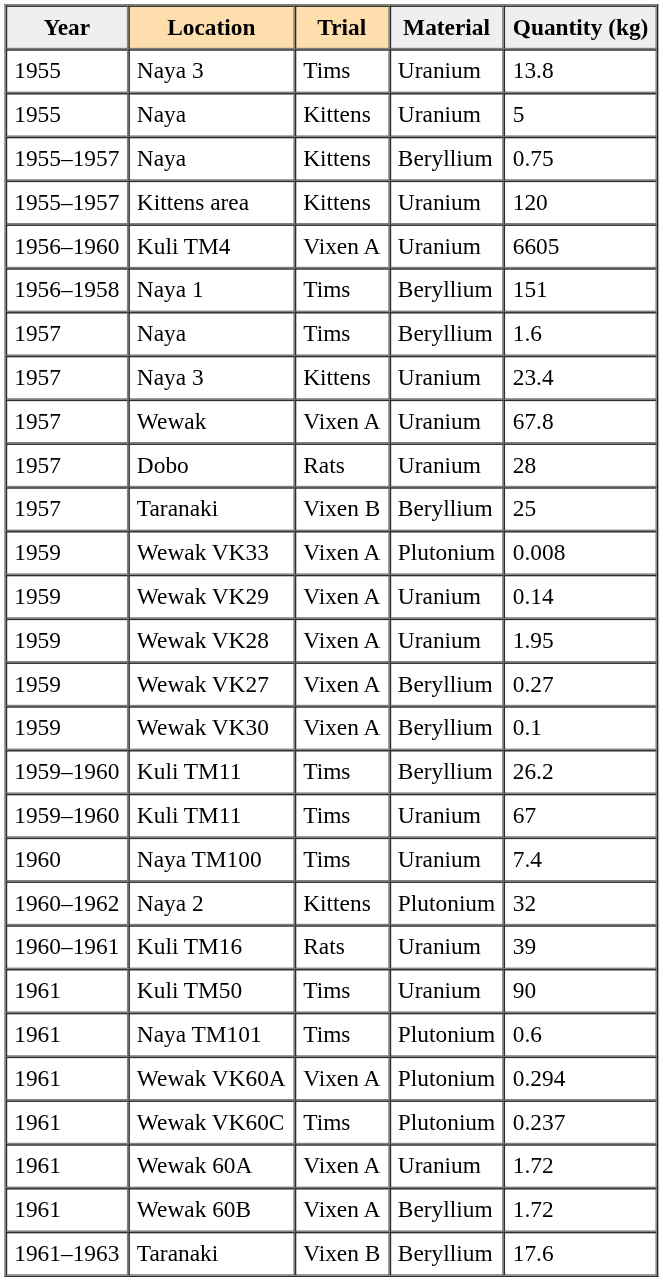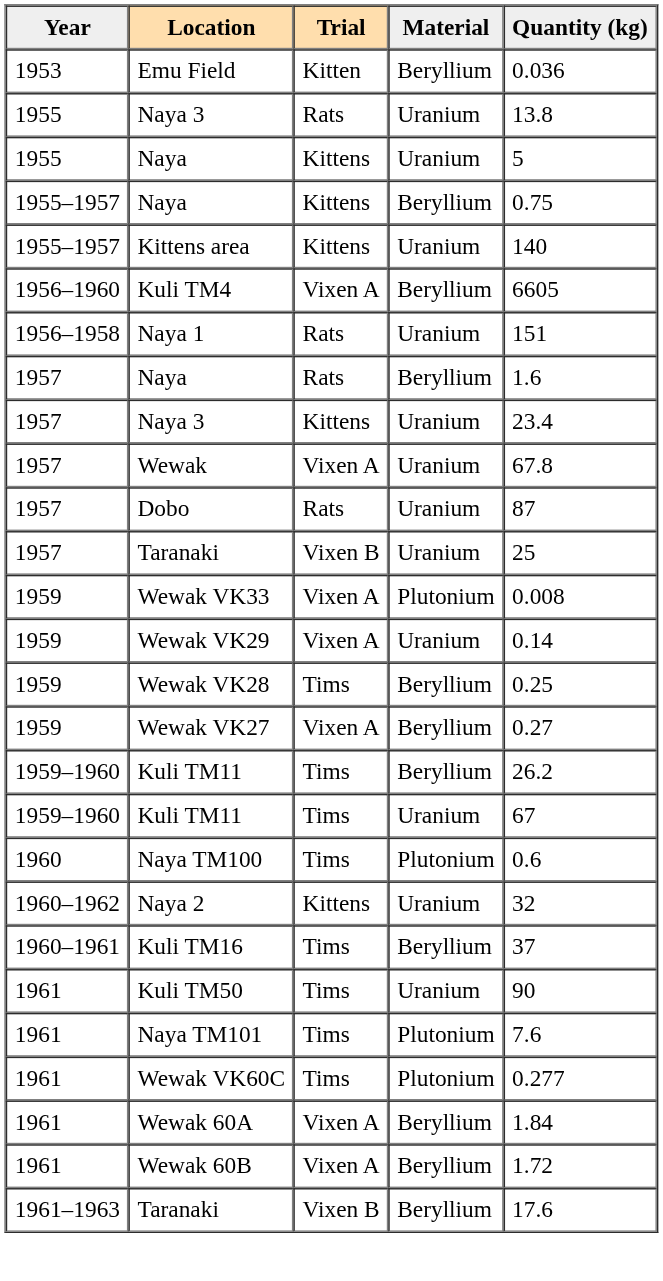 <table border="1" cellpadding="5" cellspacing="0" align="center">
 <tr ---->
 <th style="background:#efefef;">Year</th>
 <th style="background:#ffdead;">Location</th>
 <th style="background:#ffdead;">Trial</th>
 <th style="background:#efefef;">Material</th>
 <th style="background:#efefef;">Quantity (kg)</th>
 </tr>
 <tr ---->
+<td>1953</td>
+<td>Emu Field</td>
+<td>Kitten</td>
+<td>Beryllium</td>
+<td>0.036</td>
+</tr>
+<tr ---->
 <td>1955</td>
 <td>Naya 3</td>
-<td>Tims</td>
+<td>Rats</td>
 <td>Uranium</td>
 <td>13.8</td>
 </tr>
 <tr ---->
 <td>1955</td>
 <td>Naya</td>
 <td>Kittens</td>
 <td>Uranium</td>
 <td>5</td>
 </tr>
 <tr ---->
 <td>1955–1957</td>
 <td>Naya</td>
 <td>Kittens</td>
 <td>Beryllium</td>
 <td>0.75</td>
 </tr>
 <tr ---->
 <td>1955–1957</td>
 <td>Kittens area</td>
 <td>Kittens</td>
 <td>Uranium</td>
-<td>120</td>
+<td>140</td>
 </tr>
 <tr ---->
 <td>1956–1960</td>
 <td>Kuli TM4</td>
 <td>Vixen A</td>
-<td>Uranium</td>
+<td>Beryllium</td>
 <td>6605</td>
 </tr>
 <tr ---->
 <td>1956–1958</td>
 <td>Naya 1</td>
-<td>Tims</td>
-<td>Beryllium</td>
+<td>Rats</td>
+<td>Uranium</td>
 <td>151</td>
 </tr>
 <tr ---->
 <td>1957</td>
 <td>Naya</td>
-<td>Tims</td>
+<td>Rats</td>
 <td>Beryllium</td>
 <td>1.6</td>
 </tr>
 <tr ---->
 <td>1957</td>
 <td>Naya 3</td>
 <td>Kittens</td>
 <td>Uranium</td>
 <td>23.4</td>
 </tr>
 <tr ---->
 <td>1957</td>
 <td>Wewak</td>
 <td>Vixen A</td>
 <td>Uranium</td>
 <td>67.8</td>
 </tr>
 <tr ---->
 <td>1957</td>
 <td>Dobo</td>
 <td>Rats</td>
 <td>Uranium</td>
-<td>28</td>
+<td>87</td>
 </tr>
 <tr ---->
 <td>1957</td>
 <td>Taranaki</td>
 <td>Vixen B</td>
-<td>Beryllium</td>
+<td>Uranium</td>
 <td>25</td>
 </tr>
 <tr ---->
 <td>1959</td>
 <td>Wewak VK33</td>
 <td>Vixen A</td>
 <td>Plutonium</td>
 <td>0.008</td>
 </tr>
 <tr ---->
 <td>1959</td>
 <td>Wewak VK29</td>
 <td>Vixen A</td>
 <td>Uranium</td>
 <td>0.14</td>
 </tr>
 <tr ---->
 <td>1959</td>
 <td>Wewak VK28</td>
-<td>Vixen A</td>
-<td>Uranium</td>
-<td>1.95</td>
+<td>Tims</td>
+<td>Beryllium</td>
+<td>0.25</td>
 </tr>
 <tr ---->
 <td>1959</td>
 <td>Wewak VK27</td>
 <td>Vixen A</td>
 <td>Beryllium</td>
 <td>0.27</td>
-</tr>
-<tr ---->
-<td>1959</td>
-<td>Wewak VK30</td>
-<td>Vixen A</td>
-<td>Beryllium</td>
-<td>0.1</td>
 </tr>
 <tr ---->
 <td>1959–1960</td>
 <td>Kuli TM11</td>
 <td>Tims</td>
 <td>Beryllium</td>
 <td>26.2</td>
 </tr>
 <tr ---->
 <td>1959–1960</td>
 <td>Kuli TM11</td>
 <td>Tims</td>
 <td>Uranium</td>
 <td>67</td>
 </tr>
 <tr ---->
 <td>1960</td>
 <td>Naya TM100</td>
 <td>Tims</td>
-<td>Uranium</td>
-<td>7.4</td>
+<td>Plutonium</td>
+<td>0.6</td>
 </tr>
 <tr ---->
 <td>1960–1962</td>
 <td>Naya 2</td>
 <td>Kittens</td>
-<td>Plutonium</td>
+<td>Uranium</td>
 <td>32</td>
 </tr>
 <tr ---->
 <td>1960–1961</td>
 <td>Kuli TM16</td>
-<td>Rats</td>
-<td>Uranium</td>
-<td>39</td>
+<td>Tims</td>
+<td>Beryllium</td>
+<td>37</td>
 </tr>
 <tr ---->
 <td>1961</td>
 <td>Kuli TM50</td>
 <td>Tims</td>
 <td>Uranium</td>
 <td>90</td>
 </tr>
 <tr ---->
 <td>1961</td>
 <td>Naya TM101</td>
 <td>Tims</td>
 <td>Plutonium</td>
-<td>0.6</td>
-</tr>
-<tr ---->
-<td>1961</td>
-<td>Wewak VK60A</td>
-<td>Vixen A</td>
-<td>Plutonium</td>
-<td>0.294</td>
+<td>7.6</td>
 </tr>
 <tr ---->
 <td>1961</td>
 <td>Wewak VK60C</td>
 <td>Tims</td>
 <td>Plutonium</td>
-<td>0.237</td>
+<td>0.277</td>
 </tr>
 <tr ---->
 <td>1961</td>
 <td>Wewak 60A</td>
 <td>Vixen A</td>
-<td>Uranium</td>
-<td>1.72</td>
+<td>Beryllium</td>
+<td>1.84</td>
 </tr>
 <tr ---->
 <td>1961</td>
 <td>Wewak 60B</td>
 <td>Vixen A</td>
 <td>Beryllium</td>
 <td>1.72</td>
 </tr>
 <tr ---->
 <td>1961–1963</td>
 <td>Taranaki</td>
 <td>Vixen B</td>
 <td>Beryllium</td>
 <td>17.6</td>
 </tr>
 <tr ---->
 </tr>
 </table>
